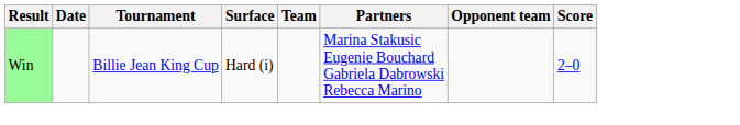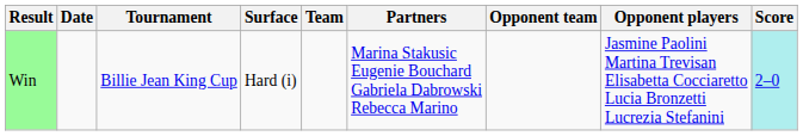 <table class="wikitable nowrap">
 <tr>
 <th>Result</th>
 <th>Date</th>
 <th>Tournament</th>
 <th>Surface</th>
 <th>Team</th>
 <th>Partners</th>
 <th>Opponent team</th>
+<th>Opponent players</th>
 <th class="unsortable">Score</th>
 </tr>
 <tr>
 <td style="background:#98fb98;">Win</td>
 <td><a href='#'></a></td>
 <td><a href='#'>Billie Jean King Cup</a></td>
 <td>Hard (i)</td>
 <td></td>
 <td><a href='#'>Marina Stakusic</a><br><a href='#'>Eugenie Bouchard</a><br><a href='#'>Gabriela Dabrowski</a><br><a href='#'>Rebecca Marino</a></td>
 <td></td>
-<td><a href='#'>2–0</a></td>
+<td><a href='#'>Jasmine Paolini</a><br><a href='#'>Martina Trevisan</a><br><a href='#'>Elisabetta Cocciaretto</a><br><a href='#'>Lucia Bronzetti</a><br><a href='#'>Lucrezia Stefanini</a></td>
+<td style="background: paleturquoise;"><a href='#'>2–0</a></td>
 </tr>
 </table>
